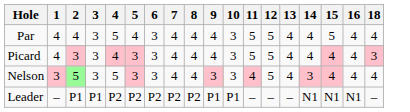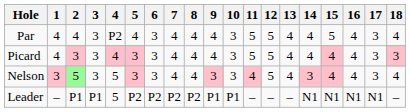 <table class="wikitable" style="text-align:center">
 <tr>
 <th>Hole</th>
 <th> 1 </th>
 <th> 2 </th>
 <th> 3 </th>
 <th> 4 </th>
 <th> 5 </th>
 <th> 6 </th>
 <th> 7 </th>
 <th> 8 </th>
 <th> 9 </th>
 <th>10</th>
 <th>11</th>
 <th>12</th>
 <th>13</th>
 <th>14</th>
 <th>15</th>
 <th>16</th>
+<th>17</th>
 <th>18</th>
 </tr>
 <tr>
 <td>Par</td>
 <td>4</td>
 <td>4</td>
 <td>3</td>
-<td>5</td>
+<td>P2</td>
 <td>4</td>
 <td>3</td>
 <td>4</td>
 <td>4</td>
 <td>4</td>
 <td>3</td>
 <td>5</td>
 <td>5</td>
 <td>4</td>
 <td>4</td>
 <td>5</td>
 <td>4</td>
+<td>3</td>
 <td>4</td>
 </tr>
 <tr>
 <td align=left> Picard</td>
 <td>4</td>
 <td style="background: Pink;">3</td>
 <td>3</td>
 <td style="background: Pink;">4</td>
 <td style="background: Pink;">3</td>
 <td>3</td>
 <td>4</td>
 <td>4</td>
 <td>4</td>
 <td>3</td>
 <td>5</td>
 <td>5</td>
 <td>4</td>
 <td>4</td>
 <td style="background: Pink;">4</td>
 <td>4</td>
+<td>3</td>
 <td style="background: Pink;">3</td>
 </tr>
 <tr>
 <td align=left> Nelson</td>
 <td style="background: Pink;">3</td>
 <td style="background: PaleGreen;">5</td>
 <td>3</td>
 <td>5</td>
 <td style="background: Pink;">3</td>
 <td>3</td>
 <td>4</td>
 <td>4</td>
 <td style="background: Pink;">3</td>
 <td>3</td>
 <td style="background: Pink;">4</td>
 <td>5</td>
 <td>4</td>
 <td style="background: Pink;">3</td>
 <td style="background: Pink;">4</td>
 <td>4</td>
+<td>3</td>
 <td>4</td>
 </tr>
 <tr>
 <td align=left>Leader</td>
 <td>–</td>
 <td>P1</td>
 <td>P1</td>
-<td>P2</td>
+<td>5</td>
 <td>P2</td>
 <td>P2</td>
 <td>P2</td>
 <td>P2</td>
 <td>P1</td>
 <td>P1</td>
 <td>–</td>
 <td>–</td>
 <td>–</td>
 <td>N1</td>
 <td>N1</td>
 <td>N1</td>
+<td>N1</td>
 <td>–</td>
 </tr>
 </table>
